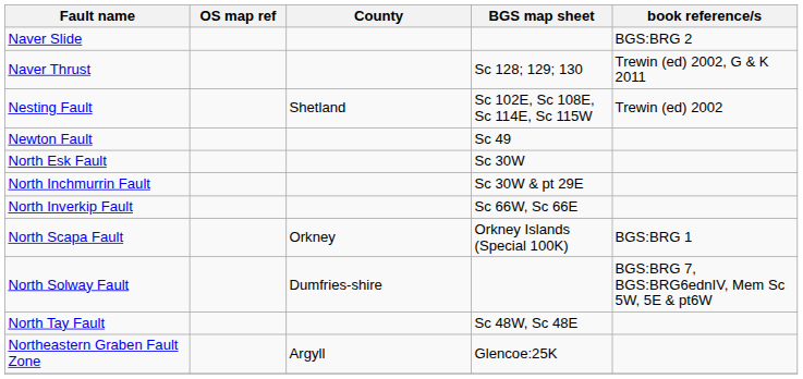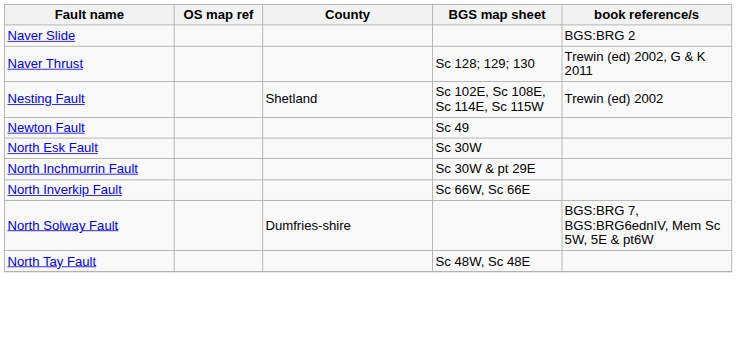 <table class="wikitable">
 <tr>
 <th width="200pt">Fault name</th>
 <th width="100pt">OS map ref</th>
 <th width="200pt">County</th>
 <th width="150pt">BGS map sheet</th>
 <th width="200pt">book reference/s</th>
 </tr>
 <tr>
 <td><a href='#'>Naver Slide</a></td>
 <td></td>
 <td></td>
 <td></td>
 <td>BGS:BRG 2</td>
 </tr>
 <tr>
 <td><a href='#'>Naver Thrust</a></td>
 <td></td>
 <td></td>
 <td>Sc 128; 129; 130</td>
 <td>Trewin (ed) 2002, G & K 2011</td>
 </tr>
 <tr>
 <td><a href='#'>Nesting Fault</a></td>
 <td></td>
 <td>Shetland</td>
 <td>Sc 102E, Sc 108E, Sc 114E, Sc 115W</td>
 <td>Trewin (ed) 2002</td>
 </tr>
 <tr>
 <td><a href='#'>Newton Fault</a></td>
 <td></td>
 <td></td>
 <td>Sc 49</td>
 <td></td>
 </tr>
 <tr>
 <td><a href='#'>North Esk Fault</a></td>
 <td></td>
 <td></td>
 <td>Sc 30W</td>
 <td></td>
 </tr>
 <tr>
 <td><a href='#'>North Inchmurrin Fault</a></td>
 <td></td>
 <td></td>
 <td>Sc 30W & pt 29E</td>
 <td></td>
 </tr>
 <tr>
 <td><a href='#'>North Inverkip Fault</a></td>
 <td></td>
 <td></td>
 <td>Sc 66W, Sc 66E</td>
 <td></td>
 </tr>
 <tr>
-<td><a href='#'>North Scapa Fault</a></td>
-<td></td>
-<td>Orkney</td>
-<td>Orkney Islands (Special 100K)</td>
-<td>BGS:BRG 1</td>
-</tr>
-<tr>
 <td><a href='#'>North Solway Fault</a></td>
 <td></td>
 <td>Dumfries-shire</td>
 <td></td>
 <td>BGS:BRG 7, BGS:BRG6ednIV, Mem Sc 5W, 5E & pt6W</td>
 </tr>
 <tr>
 <td><a href='#'>North Tay Fault</a></td>
 <td></td>
 <td></td>
 <td>Sc 48W, Sc 48E</td>
 <td></td>
 </tr>
 <tr>
-<td><a href='#'>Northeastern Graben Fault Zone</a></td>
-<td></td>
-<td>Argyll</td>
-<td>Glencoe:25K</td>
-<td></td>
-</tr>
-<tr>
 </tr>
 </table>
